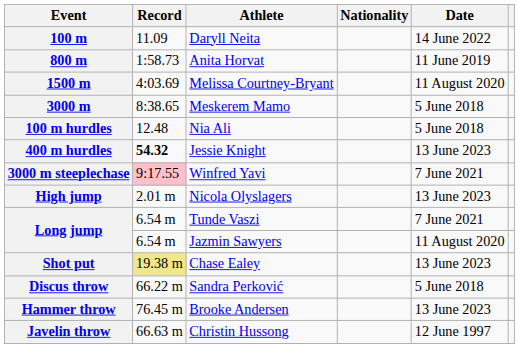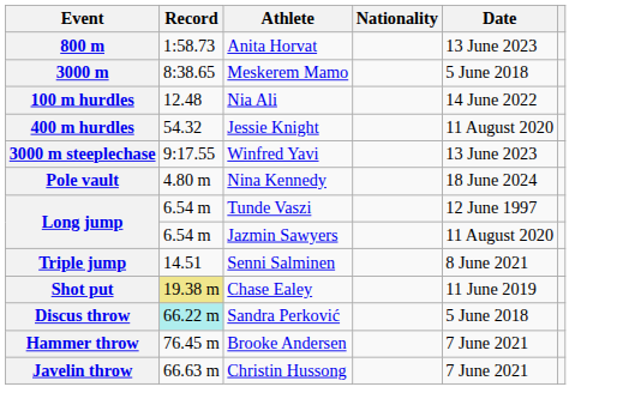 <table class="wikitable plainrowheaders sticky-header">
 <tr>
 <th scope="col">Event</th>
 <th scope="col">Record</th>
 <th scope="col">Athlete</th>
 <th scope="col">Nationality</th>
 <th scope="col">Date</th>
 <th scope="col"></th>
 </tr>
 <tr>
-<th scope="row"><a href='#'>100 m</a></th>
-<td>11.09 </td>
-<td><a href='#'>Daryll Neita</a></td>
-<td></td>
-<td>14 June 2022</td>
-<td></td>
-</tr>
-<tr>
 <th scope="row"><a href='#'>800 m</a></th>
 <td>1:58.73</td>
 <td><a href='#'>Anita Horvat</a></td>
 <td></td>
-<td>11 June 2019</td>
-<td></td>
-</tr>
-<tr>
-<th scope="row"><a href='#'>1500 m</a></th>
-<td>4:03.69</td>
-<td><a href='#'>Melissa Courtney-Bryant</a></td>
-<td></td>
-<td>11 August 2020</td>
+<td>13 June 2023</td>
 <td></td>
 </tr>
 <tr>
 <th scope="row"><a href='#'>3000 m</a></th>
 <td>8:38.65</td>
 <td><a href='#'>Meskerem Mamo</a></td>
 <td></td>
 <td>5 June 2018</td>
 <td></td>
 </tr>
 <tr>
 <th scope="row"><a href='#'>100 m hurdles</a></th>
 <td>12.48 </td>
 <td><a href='#'>Nia Ali</a></td>
 <td></td>
-<td>5 June 2018</td>
+<td>14 June 2022</td>
 <td></td>
 </tr>
 <tr>
 <th scope="row"><a href='#'>400 m hurdles</a></th>
-<td><strong>54.32</strong></td>
+<td>54.32</td>
 <td><a href='#'>Jessie Knight</a></td>
+<td></td>
+<td>11 August 2020</td>
+<td></td>
+</tr>
+<tr>
+<th scope="row"><a href='#'>3000 m steeplechase</a></th>
+<td>9:17.55</td>
+<td><a href='#'>Winfred Yavi</a></td>
 <td></td>
 <td>13 June 2023</td>
 <td></td>
 </tr>
 <tr>
-<th scope="row"><a href='#'>3000 m steeplechase</a></th>
-<td style="background: pink;">9:17.55</td>
-<td><a href='#'>Winfred Yavi</a></td>
+<th scope="row"><a href='#'>Pole vault</a></th>
+<td>4.80 m</td>
+<td><a href='#'>Nina Kennedy</a></td>
 <td></td>
-<td>7 June 2021</td>
-<td></td>
-</tr>
-<tr>
-<th scope="row"><a href='#'>High jump</a></th>
-<td>2.01 m</td>
-<td><a href='#'>Nicola Olyslagers</a></td>
-<td></td>
-<td>13 June 2023</td>
+<td>18 June 2024</td>
 <td></td>
 </tr>
 <tr>
 <th scope="rowgroup" rowspan="2"><a href='#'>Long jump</a></th>
 <td>6.54 m</td>
 <td><a href='#'>Tunde Vaszi</a></td>
 <td></td>
-<td>7 June 2021</td>
+<td>12 June 1997</td>
 <td></td>
 </tr>
 <tr>
 <td>6.54 m </td>
 <td><a href='#'>Jazmin Sawyers</a></td>
 <td></td>
 <td>11 August 2020</td>
 <td></td>
 </tr>
 <tr>
+<th scope="row"><a href='#'>Triple jump</a></th>
+<td>14.51 </td>
+<td><a href='#'>Senni Salminen</a></td>
+<td></td>
+<td>8 June 2021</td>
+<td></td>
+</tr>
+<tr>
 <th scope="row"><a href='#'>Shot put</a></th>
 <td style="background: khaki;">19.38 m</td>
 <td><a href='#'>Chase Ealey</a></td>
 <td></td>
-<td>13 June 2023</td>
+<td>11 June 2019</td>
 <td></td>
 </tr>
 <tr>
 <th scope="row"><a href='#'>Discus throw</a></th>
-<td>66.22 m</td>
+<td style="background: paleturquoise;">66.22 m</td>
 <td><a href='#'>Sandra Perković</a></td>
 <td></td>
 <td>5 June 2018</td>
 <td></td>
 </tr>
 <tr>
 <th scope="row"><a href='#'>Hammer throw</a></th>
 <td>76.45 m</td>
 <td><a href='#'>Brooke Andersen</a></td>
 <td></td>
-<td>13 June 2023</td>
+<td>7 June 2021</td>
 <td></td>
 </tr>
 <tr>
 <th scope="row"><a href='#'>Javelin throw</a></th>
 <td>66.63 m</td>
 <td><a href='#'>Christin Hussong</a></td>
 <td></td>
-<td>12 June 1997</td>
+<td>7 June 2021</td>
 <td></td>
 </tr>
 </table>
